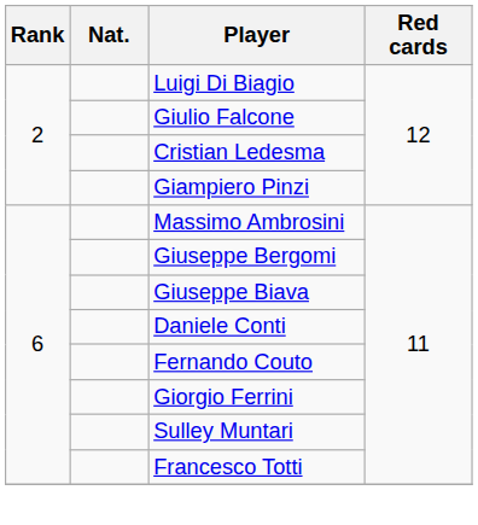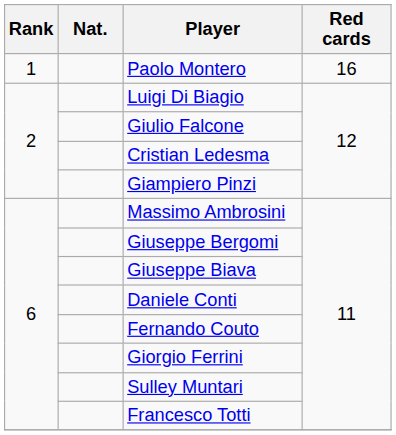 <table class=wikitable>
 <tr>
 <th>Rank</th>
 <th width="50px">Nat.</th>
 <th width="150px">Player</th>
 <th width="70px">Red cards</th>
+</tr>
+<tr align="center">
+<td>1</td>
+<td></td>
+<td align=left><a href='#'>Paolo Montero</a></td>
+<td>16</td>
 </tr>
 <tr align="center">
 <td rowspan="4">2</td>
 <td></td>
 <td align=left><a href='#'>Luigi Di Biagio</a></td>
 <td rowspan="4">12</td>
 </tr>
 <tr align="center">
 <td></td>
 <td align=left><a href='#'>Giulio Falcone</a></td>
 </tr>
 <tr align="center">
 <td></td>
 <td align=left><a href='#'>Cristian Ledesma</a></td>
 </tr>
 <tr align="center">
 <td></td>
 <td align=left><a href='#'>Giampiero Pinzi</a></td>
 </tr>
 <tr align="center">
 <td rowspan="8">6</td>
 <td></td>
 <td align=left><a href='#'>Massimo Ambrosini</a></td>
 <td rowspan="8">11</td>
 </tr>
 <tr align="center">
 <td></td>
 <td align=left><a href='#'>Giuseppe Bergomi</a></td>
 </tr>
 <tr align="center">
 <td></td>
 <td align=left><a href='#'>Giuseppe Biava</a></td>
 </tr>
 <tr align="center">
 <td></td>
 <td align=left><a href='#'>Daniele Conti</a></td>
 </tr>
 <tr align="center">
 <td></td>
 <td align=left><a href='#'>Fernando Couto</a></td>
 </tr>
 <tr align="center">
 <td></td>
 <td align=left><a href='#'>Giorgio Ferrini</a></td>
 </tr>
 <tr align="center">
 <td></td>
 <td align=left><a href='#'>Sulley Muntari</a></td>
 </tr>
 <tr align="center">
 <td></td>
 <td align=left><a href='#'>Francesco Totti</a></td>
 </tr>
 <tr align="center">
 </tr>
 </table>
